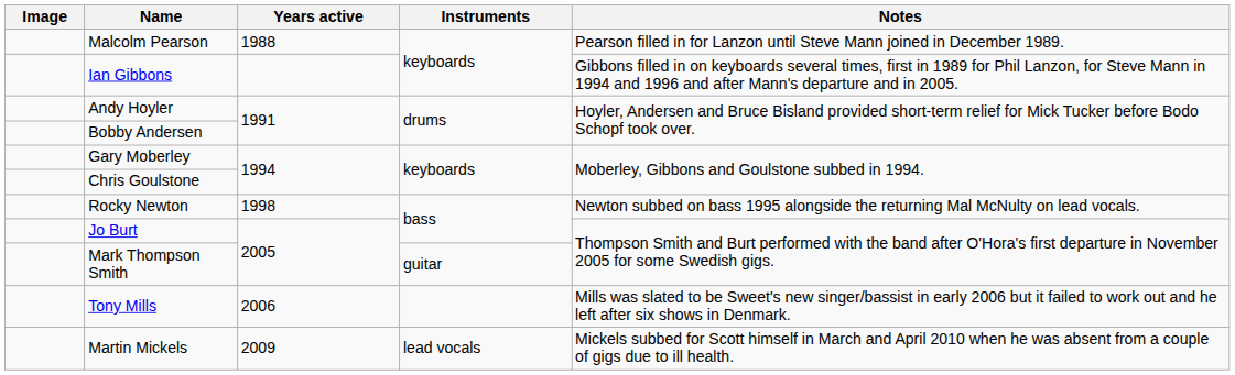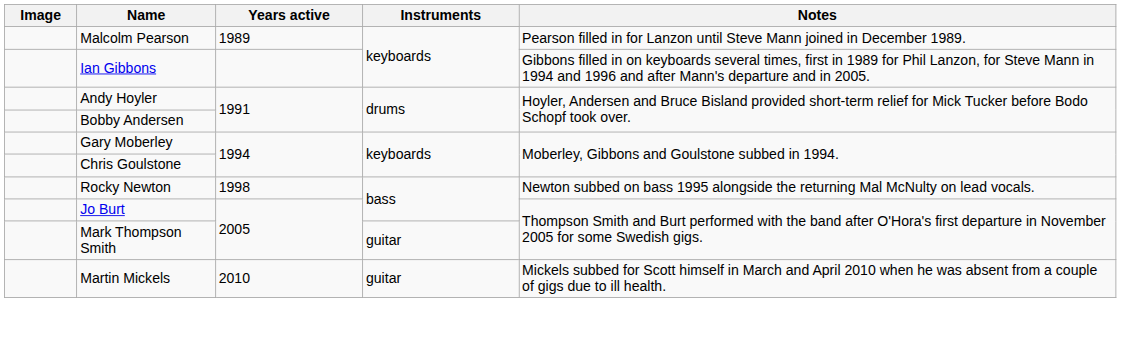 <table class="wikitable" border="1" width="100%">
 <tr>
 <th width="75">Image</th>
 <th width="150">Name</th>
 <th width="160">Years active</th>
 <th width="170">Instruments</th>
 <th>Notes</th>
 </tr>
 <tr>
 <td></td>
 <td>Malcolm Pearson</td>
-<td>1988</td>
+<td>1989</td>
 <td rowspan="2">keyboards</td>
 <td>Pearson filled in for Lanzon until Steve Mann joined in December 1989.</td>
 </tr>
 <tr>
 <td></td>
 <td><a href='#'>Ian Gibbons</a></td>
 <td></td>
 <td>Gibbons filled in on keyboards several times, first in 1989 for Phil Lanzon, for Steve Mann in 1994 and 1996 and after Mann's departure and in 2005.</td>
 </tr>
 <tr>
 <td></td>
 <td>Andy Hoyler</td>
 <td rowspan="2">1991</td>
 <td rowspan="2">drums</td>
 <td rowspan="2">Hoyler, Andersen and Bruce Bisland provided short-term relief for Mick Tucker before Bodo Schopf took over.</td>
 </tr>
 <tr>
 <td></td>
 <td>Bobby Andersen</td>
 </tr>
 <tr>
 <td></td>
 <td>Gary Moberley</td>
 <td rowspan="2">1994</td>
 <td rowspan="2">keyboards</td>
 <td rowspan="2">Moberley, Gibbons and Goulstone subbed in 1994.</td>
 </tr>
 <tr>
 <td></td>
 <td>Chris Goulstone</td>
 </tr>
 <tr>
 <td></td>
 <td>Rocky Newton</td>
 <td>1998</td>
 <td rowspan="2">bass</td>
 <td>Newton subbed on bass 1995 alongside the returning Mal McNulty on lead vocals.</td>
 </tr>
 <tr>
 <td></td>
 <td><a href='#'>Jo Burt</a></td>
 <td rowspan="2">2005</td>
 <td rowspan="2">Thompson Smith and Burt performed with the band after O'Hora's first departure in November 2005 for some Swedish gigs.</td>
 </tr>
 <tr>
 <td></td>
 <td>Mark Thompson Smith</td>
 <td>guitar</td>
 </tr>
 <tr>
 <td></td>
-<td><a href='#'>Tony Mills</a></td>
-<td>2006 </td>
-<td></td>
-<td>Mills was slated to be Sweet's new singer/bassist in early 2006 but it failed to work out and he left after six shows in Denmark.</td>
-</tr>
-<tr>
-<td></td>
 <td>Martin Mickels</td>
-<td>2009</td>
-<td>lead vocals</td>
+<td>2010</td>
+<td>guitar</td>
 <td>Mickels subbed for Scott himself in March and April 2010 when he was absent from a couple of gigs due to ill health.</td>
 </tr>
 </table>
